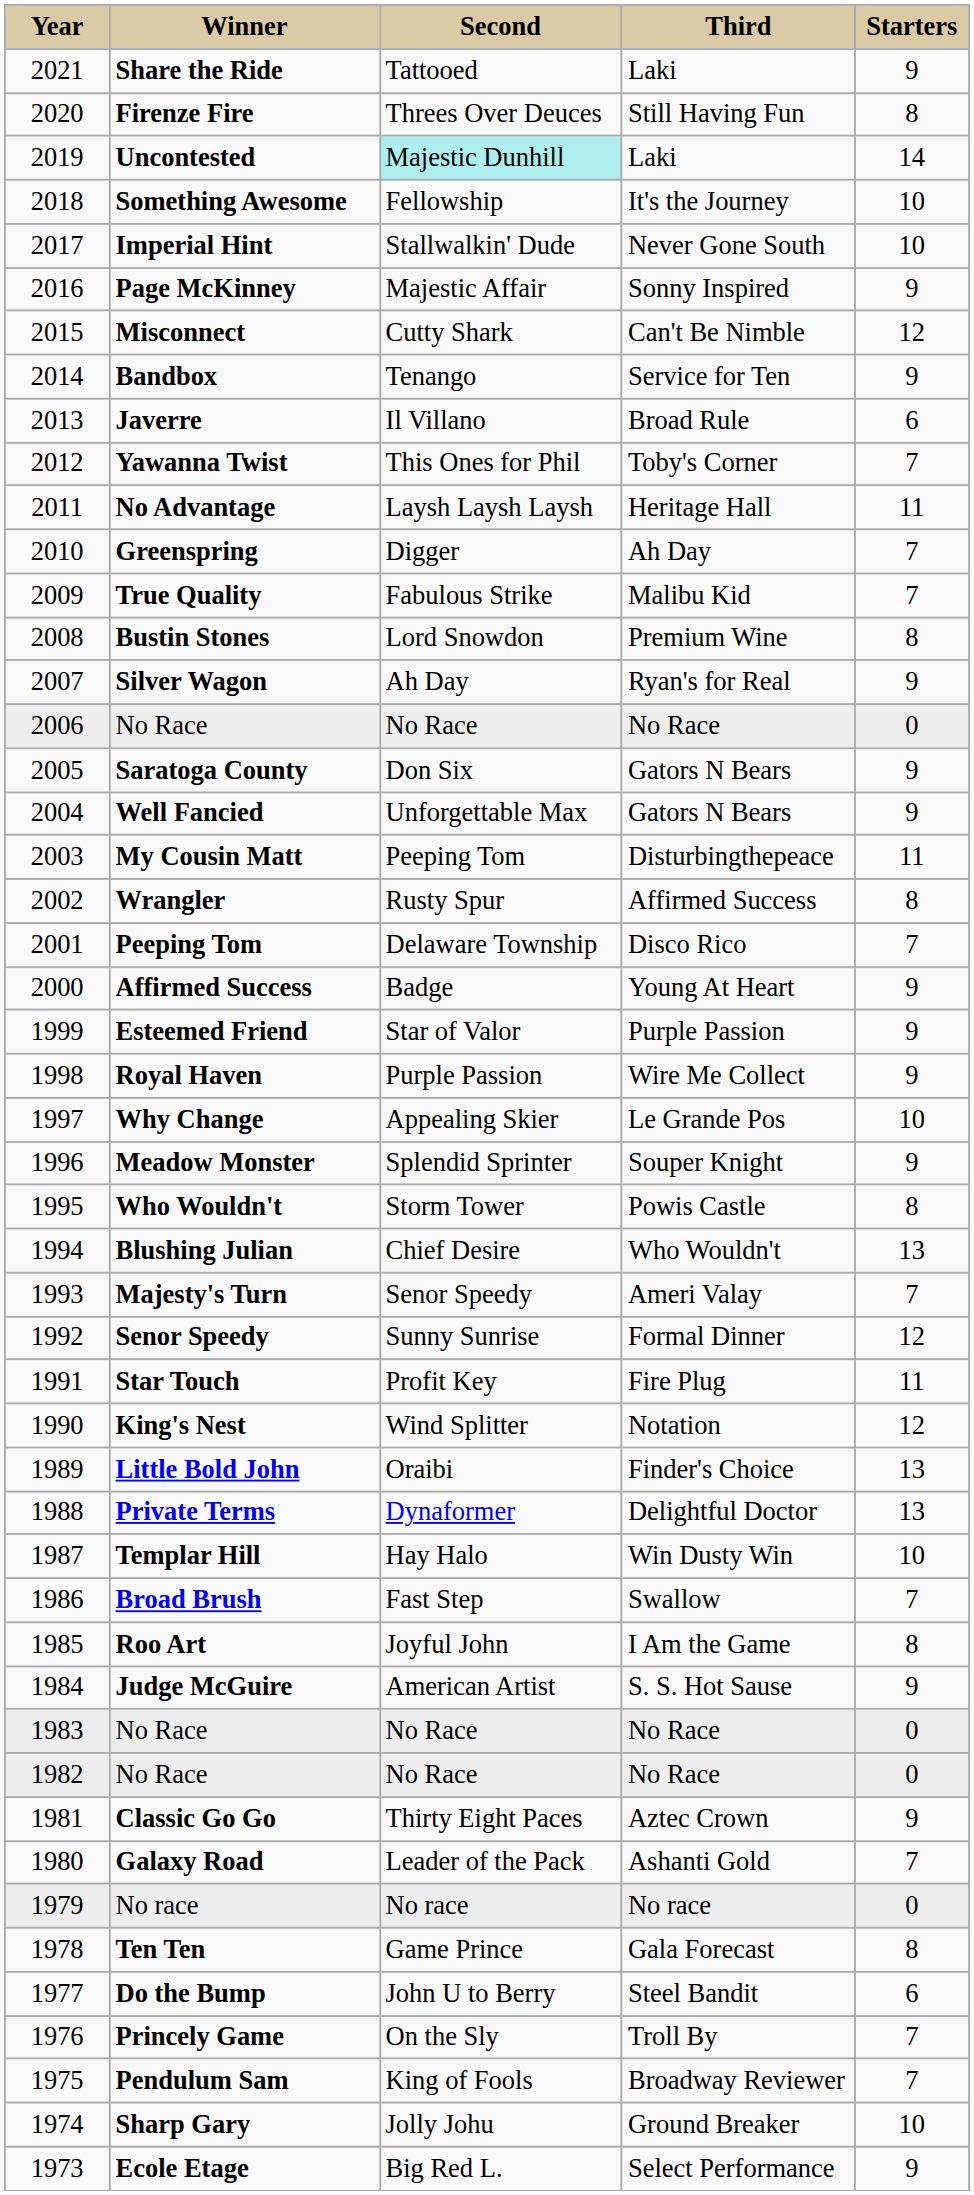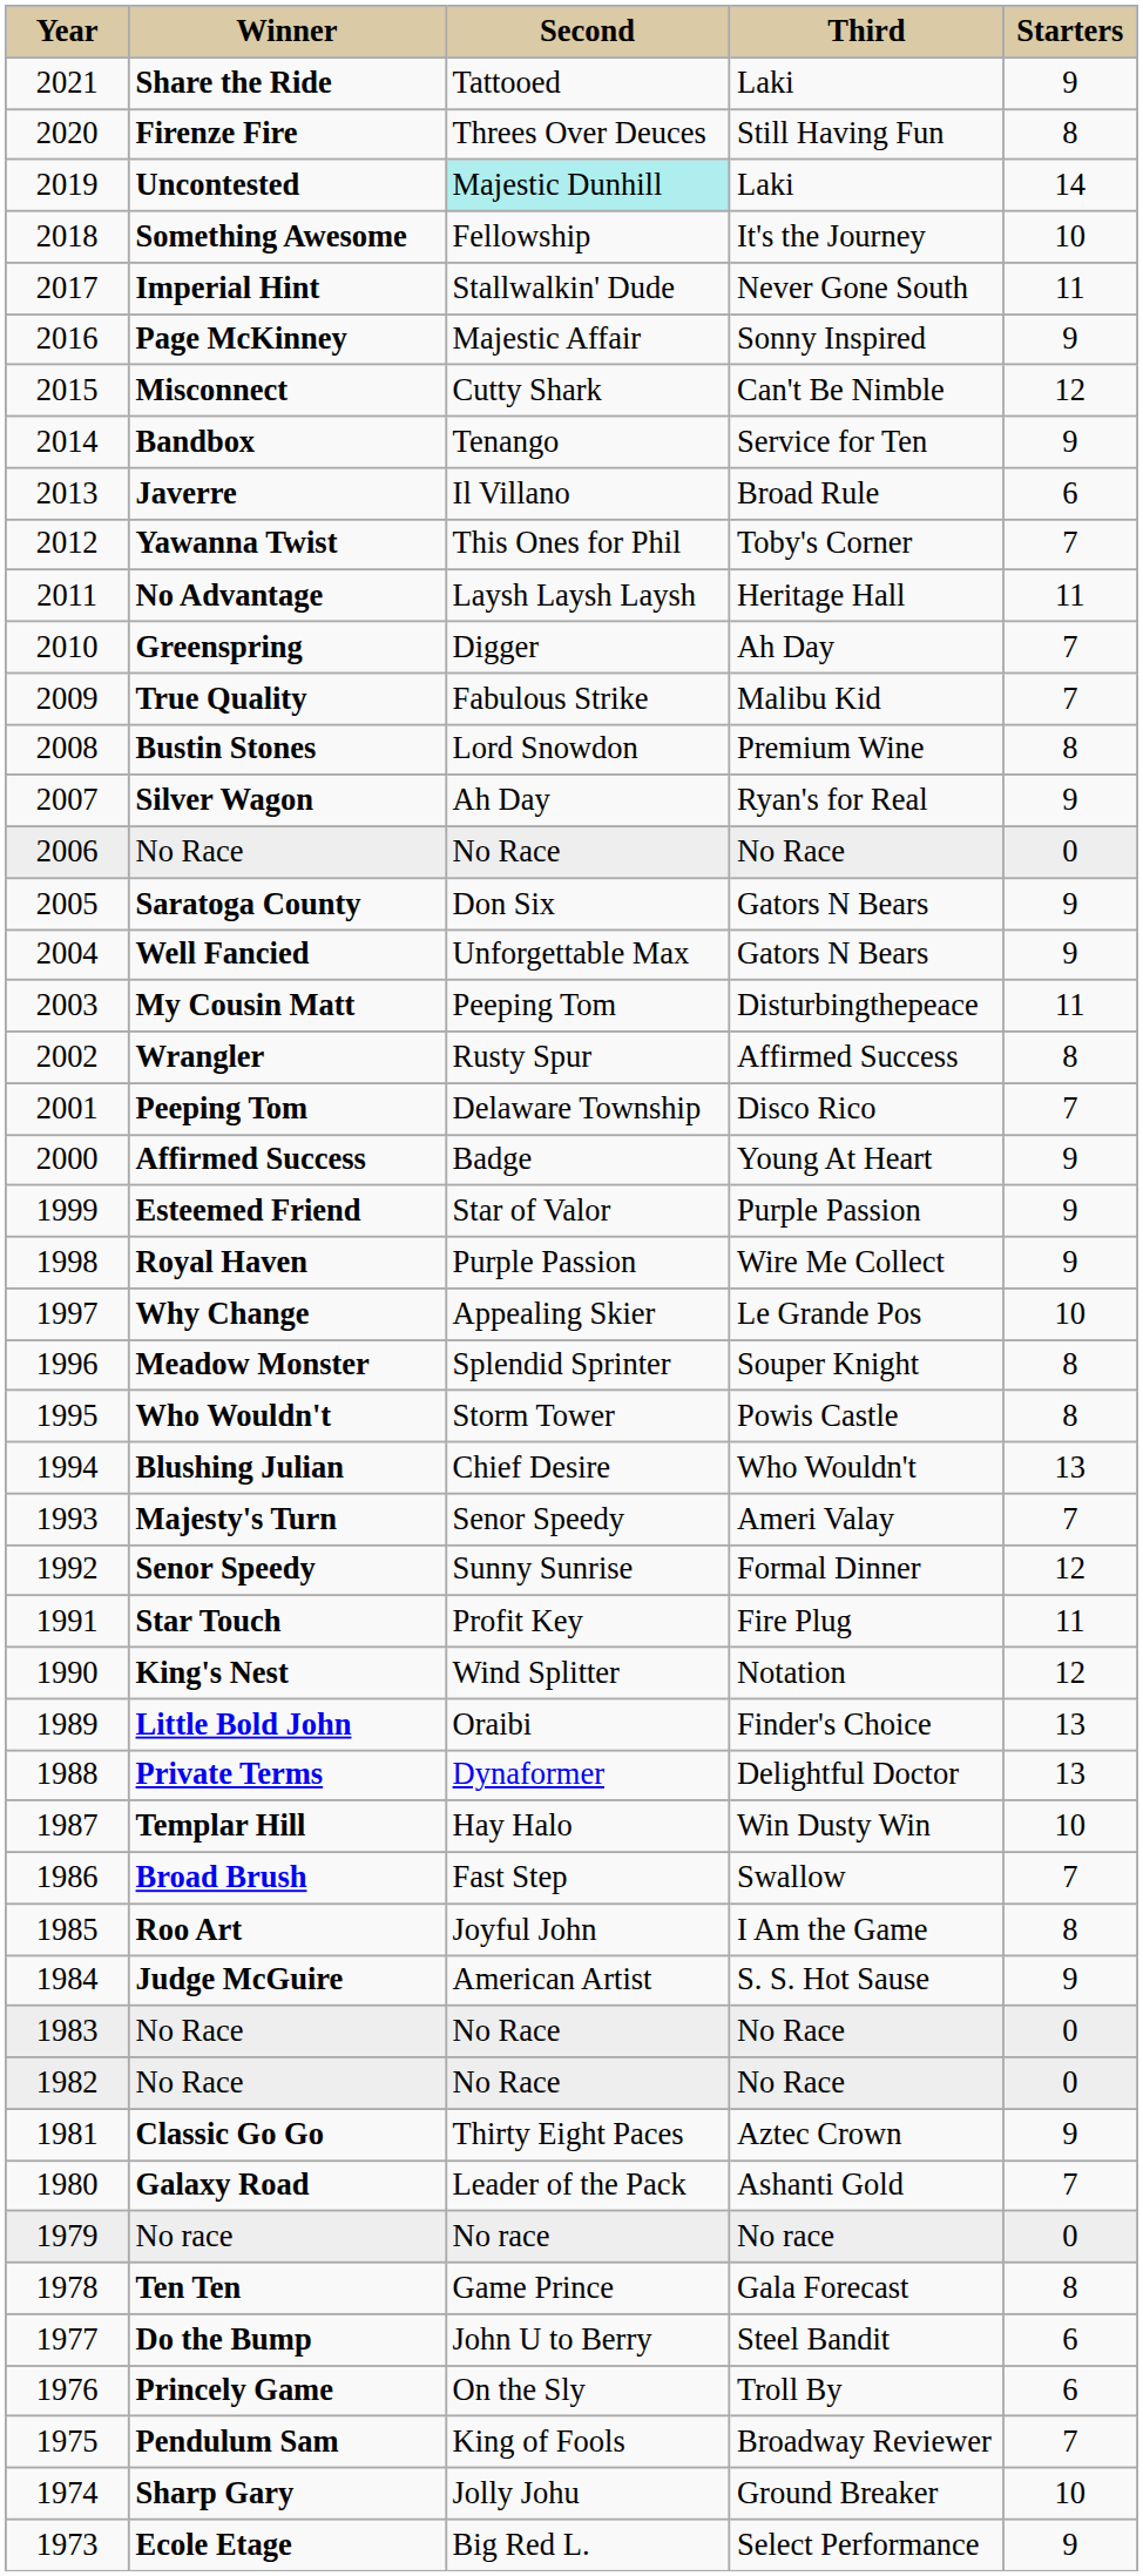 <table class = "wikitable sortable" | border="1" cellpadding="0" style="border-collapse: collapse; font-size:90%">
 <tr bgcolor="#DACAA5" align="center">
 <td width="50px"><strong>Year</strong> <br></td>
 <td width="140px"><strong>Winner</strong> <br></td>
 <td width="125px"><strong>Second</strong> <br></td>
 <td width="120px"><strong>Third</strong> <br></td>
 <td width="55px"><strong>Starters</strong></td>
 </tr>
 <tr>
 <td align=center>2021</td>
 <td><strong>Share the Ride</strong></td>
 <td>Tattooed</td>
 <td>Laki</td>
 <td align=center>9</td>
 </tr>
 <tr>
 <td align=center>2020</td>
 <td><strong>Firenze Fire</strong></td>
 <td>Threes Over Deuces</td>
 <td>Still Having Fun</td>
 <td align=center>8</td>
 </tr>
 <tr>
 <td align=center>2019</td>
 <td><strong>Uncontested</strong></td>
 <td style="background: paleturquoise;">Majestic Dunhill</td>
 <td>Laki</td>
 <td align=center>14</td>
 </tr>
 <tr>
 <td align=center>2018</td>
 <td><strong>Something Awesome</strong></td>
 <td>Fellowship</td>
 <td>It's the Journey</td>
 <td align=center>10</td>
 </tr>
 <tr>
 <td align=center>2017</td>
 <td><strong>Imperial Hint</strong></td>
 <td>Stallwalkin' Dude</td>
 <td>Never Gone South</td>
-<td align=center>10</td>
+<td align=center>11</td>
 </tr>
 <tr>
 <td align=center>2016</td>
 <td><strong>Page McKinney</strong></td>
 <td>Majestic Affair</td>
 <td>Sonny Inspired</td>
 <td align=center>9</td>
 </tr>
 <tr>
 <td align=center>2015</td>
 <td><strong>Misconnect</strong></td>
 <td>Cutty Shark</td>
 <td>Can't Be Nimble</td>
 <td align=center>12</td>
 </tr>
 <tr>
 <td align=center>2014</td>
 <td><strong>Bandbox</strong></td>
 <td>Tenango</td>
 <td>Service for Ten</td>
 <td align=center>9</td>
 </tr>
 <tr>
 <td align=center>2013</td>
 <td><strong>Javerre</strong></td>
 <td>Il Villano</td>
 <td>Broad Rule</td>
 <td align=center>6</td>
 </tr>
 <tr>
 <td align=center>2012</td>
 <td><strong>Yawanna Twist</strong></td>
 <td>This Ones for Phil</td>
 <td>Toby's Corner</td>
 <td align=center>7</td>
 </tr>
 <tr>
 <td align=center>2011</td>
 <td><strong>No Advantage</strong></td>
 <td>Laysh Laysh Laysh</td>
 <td>Heritage Hall</td>
 <td align=center>11</td>
 </tr>
 <tr>
 <td align=center>2010</td>
 <td><strong>Greenspring</strong></td>
 <td>Digger</td>
 <td>Ah Day</td>
 <td align=center>7</td>
 </tr>
 <tr>
 <td align=center>2009</td>
 <td><strong>True Quality</strong></td>
 <td>Fabulous Strike</td>
 <td>Malibu Kid</td>
 <td align=center>7</td>
 </tr>
 <tr>
 <td align=center>2008</td>
 <td><strong>Bustin Stones</strong></td>
 <td>Lord Snowdon</td>
 <td>Premium Wine</td>
 <td align=center>8</td>
 </tr>
 <tr>
 <td align=center>2007</td>
 <td><strong>Silver Wagon</strong></td>
 <td>Ah Day</td>
 <td>Ryan's for Real</td>
 <td align=center>9</td>
 </tr>
 <tr bgcolor="#eeeeee">
 <td align=center>2006</td>
 <td>No Race</td>
 <td>No Race</td>
 <td>No Race</td>
 <td align=center>0</td>
 </tr>
 <tr>
 <td align=center>2005</td>
 <td><strong>Saratoga County</strong></td>
 <td>Don Six</td>
 <td>Gators N Bears</td>
 <td align=center>9</td>
 </tr>
 <tr>
 <td align=center>2004</td>
 <td><strong>Well Fancied</strong></td>
 <td>Unforgettable Max</td>
 <td>Gators N Bears</td>
 <td align=center>9</td>
 </tr>
 <tr>
 <td align=center>2003</td>
 <td><strong>My Cousin Matt</strong></td>
 <td>Peeping Tom</td>
 <td>Disturbingthepeace</td>
 <td align=center>11</td>
 </tr>
 <tr>
 <td align=center>2002</td>
 <td><strong>Wrangler</strong></td>
 <td>Rusty Spur</td>
 <td>Affirmed Success</td>
 <td align=center>8</td>
 </tr>
 <tr>
 <td align=center>2001</td>
 <td><strong>Peeping Tom</strong></td>
 <td>Delaware Township</td>
 <td>Disco Rico</td>
 <td align=center>7</td>
 </tr>
 <tr>
 <td align=center>2000</td>
 <td><strong>Affirmed Success</strong></td>
 <td>Badge</td>
 <td>Young At Heart</td>
 <td align=center>9</td>
 </tr>
 <tr>
 <td align=center>1999</td>
 <td><strong>Esteemed Friend</strong></td>
 <td>Star of Valor</td>
 <td>Purple Passion</td>
 <td align=center>9</td>
 </tr>
 <tr>
 <td align=center>1998</td>
 <td><strong>Royal Haven</strong></td>
 <td>Purple Passion</td>
 <td>Wire Me Collect</td>
 <td align=center>9</td>
 </tr>
 <tr>
 <td align=center>1997</td>
 <td><strong>Why Change</strong></td>
 <td>Appealing Skier</td>
 <td>Le Grande Pos</td>
 <td align=center>10</td>
 </tr>
 <tr>
 <td align=center>1996</td>
 <td><strong>Meadow Monster</strong></td>
 <td>Splendid Sprinter</td>
 <td>Souper Knight</td>
-<td align=center>9</td>
+<td align=center>8</td>
 </tr>
 <tr>
 <td align=center>1995</td>
 <td><strong>Who Wouldn't</strong></td>
 <td>Storm Tower</td>
 <td>Powis Castle</td>
 <td align=center>8</td>
 </tr>
 <tr>
 <td align=center>1994</td>
 <td><strong>Blushing Julian</strong></td>
 <td>Chief Desire</td>
 <td>Who Wouldn't</td>
 <td align=center>13</td>
 </tr>
 <tr>
 <td align=center>1993</td>
 <td><strong>Majesty's Turn</strong></td>
 <td>Senor Speedy</td>
 <td>Ameri Valay</td>
 <td align=center>7</td>
 </tr>
 <tr>
 <td align=center>1992</td>
 <td><strong>Senor Speedy</strong></td>
 <td>Sunny Sunrise</td>
 <td>Formal Dinner</td>
 <td align=center>12</td>
 </tr>
 <tr>
 <td align=center>1991</td>
 <td><strong>Star Touch</strong></td>
 <td>Profit Key</td>
 <td>Fire Plug</td>
 <td align=center>11</td>
 </tr>
 <tr>
 <td align=center>1990</td>
 <td><strong>King's Nest</strong></td>
 <td>Wind Splitter</td>
 <td>Notation</td>
 <td align=center>12</td>
 </tr>
 <tr>
 <td align=center>1989</td>
 <td><strong><a href='#'>Little Bold John</a></strong></td>
 <td>Oraibi</td>
 <td>Finder's Choice</td>
 <td align=center>13</td>
 </tr>
 <tr>
 <td align=center>1988</td>
 <td><strong><a href='#'>Private Terms</a></strong></td>
 <td><a href='#'>Dynaformer</a></td>
 <td>Delightful Doctor</td>
 <td align=center>13</td>
 </tr>
 <tr>
 <td align=center>1987</td>
 <td><strong>Templar Hill</strong></td>
 <td>Hay Halo</td>
 <td>Win Dusty Win</td>
 <td align=center>10</td>
 </tr>
 <tr>
 <td align=center>1986</td>
 <td><strong><a href='#'>Broad Brush</a></strong></td>
 <td>Fast Step</td>
 <td>Swallow</td>
 <td align=center>7</td>
 </tr>
 <tr>
 <td align=center>1985</td>
 <td><strong>Roo Art</strong></td>
 <td>Joyful John</td>
 <td>I Am the Game</td>
 <td align=center>8</td>
 </tr>
 <tr>
 <td align=center>1984</td>
 <td><strong>Judge McGuire</strong></td>
 <td>American Artist</td>
 <td>S. S. Hot Sause</td>
 <td align=center>9</td>
 </tr>
 <tr bgcolor="#eeeeee">
 <td align=center>1983</td>
 <td>No Race</td>
 <td>No Race</td>
 <td>No Race</td>
 <td align=center>0</td>
 </tr>
 <tr bgcolor="#eeeeee">
 <td align=center>1982</td>
 <td>No Race</td>
 <td>No Race</td>
 <td>No Race</td>
 <td align=center>0</td>
 </tr>
 <tr>
 <td align=center>1981</td>
 <td><strong>Classic Go Go</strong></td>
 <td>Thirty Eight Paces</td>
 <td>Aztec Crown</td>
 <td align=center>9</td>
 </tr>
 <tr>
 <td align=center>1980</td>
 <td><strong>Galaxy Road</strong></td>
 <td>Leader of the Pack</td>
 <td>Ashanti Gold</td>
 <td align=center>7</td>
 </tr>
 <tr bgcolor="#eeeeee">
 <td align=center>1979</td>
 <td>No race</td>
 <td>No race</td>
 <td>No race</td>
 <td align=center>0</td>
 </tr>
 <tr>
 <td align=center>1978</td>
 <td><strong>Ten Ten</strong></td>
 <td>Game Prince</td>
 <td>Gala Forecast</td>
 <td align=center>8</td>
 </tr>
 <tr>
 <td align=center>1977</td>
 <td><strong>Do the Bump</strong></td>
 <td>John U to Berry</td>
 <td>Steel Bandit</td>
 <td align=center>6</td>
 </tr>
 <tr>
 <td align=center>1976</td>
 <td><strong>Princely Game</strong></td>
 <td>On the Sly</td>
 <td>Troll By</td>
-<td align=center>7</td>
+<td align=center>6</td>
 </tr>
 <tr>
 <td align=center>1975</td>
 <td><strong>Pendulum Sam</strong></td>
 <td>King of Fools</td>
 <td>Broadway Reviewer</td>
 <td align=center>7</td>
 </tr>
 <tr>
 <td align=center>1974</td>
 <td><strong>Sharp Gary</strong></td>
 <td>Jolly Johu</td>
 <td>Ground Breaker</td>
 <td align=center>10</td>
 </tr>
 <tr>
 <td align=center>1973</td>
 <td><strong>Ecole Etage</strong></td>
 <td>Big Red L.</td>
 <td>Select Performance</td>
 <td align=center>9</td>
 </tr>
 </table>
